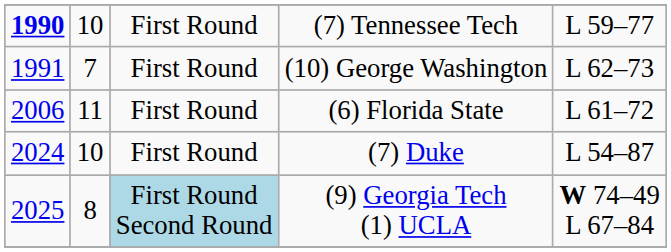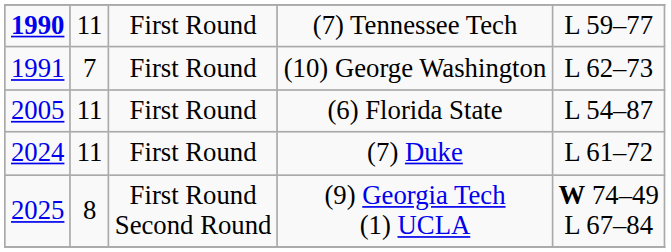 <table class="wikitable" style="text-align:center">
 <tr>
 </tr>
 <tr>
 <td rowspan=1><strong><a href='#'>1990</a></strong></td>
-<td>10</td>
+<td>11</td>
 <td>First Round</td>
 <td>(7) Tennessee Tech</td>
 <td>L 59–77</td>
 </tr>
 <tr style="text-align:center;">
 <td rowspan=1><a href='#'>1991</a></td>
 <td>7</td>
 <td>First Round</td>
 <td>(10) George Washington</td>
 <td>L 62–73</td>
 </tr>
 <tr style="text-align:center;">
-<td rowspan=1><a href='#'>2006</a></td>
+<td rowspan=1><a href='#'>2005</a></td>
 <td>11</td>
 <td>First Round</td>
 <td>(6) Florida State</td>
-<td>L 61–72</td>
+<td>L 54–87</td>
 </tr>
 <tr style="text-align:center;">
 <td rowspan=1><a href='#'>2024</a></td>
-<td>10</td>
+<td>11</td>
 <td>First Round</td>
 <td>(7) <a href='#'>Duke</a></td>
-<td>L 54–87</td>
+<td>L 61–72</td>
 </tr>
 <tr style="text-align:center;">
 <td rowspan=1><a href='#'>2025</a></td>
 <td>8</td>
-<td style="background: lightblue;">First Round<br>Second Round</td>
+<td>First Round<br>Second Round</td>
 <td>(9) <a href='#'>Georgia Tech</a><br>(1) <a href='#'>UCLA</a></td>
 <td><strong>W</strong> 74–49<br>L 67–84</td>
 </tr>
 <tr style="text-align:center;">
 </tr>
 </table>
